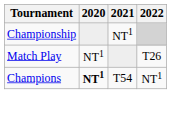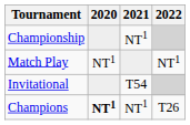 <table class="wikitable" style="text-align:center;">
 <tr>
 <th>Tournament</th>
 <th>2020</th>
 <th>2021</th>
 <th>2022</th>
 </tr>
 <tr>
 <td align="left"><a href='#'>Championship</a></td>
 <td style="background:#eeeeee;"></td>
 <td>NT<sup>1</sup></td>
 <td colspan=1 style="background:#D3D3D3;"></td>
 </tr>
 <tr>
 <td align="left"><a href='#'>Match Play</a></td>
 <td>NT<sup>1</sup></td>
 <td style="background:#eeeeee;"></td>
-<td>T26</td>
+<td>NT<sup>1</sup></td>
+</tr>
+<tr>
+<td align="left"><a href='#'>Invitational</a></td>
+<td style="background:#eeeeee;"></td>
+<td>T54</td>
+<td colspan=1 style="background:#D3D3D3;"></td>
 </tr>
 <tr>
 <td align="left"><a href='#'>Champions</a></td>
 <td><strong>NT<sup>1</sup></strong></td>
-<td>T54</td>
 <td>NT<sup>1</sup></td>
+<td>T26</td>
 </tr>
 </table>
